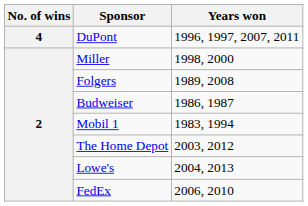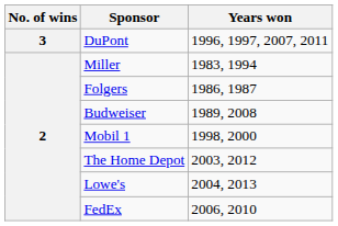 <table class="wikitable" style="font-size: 95%;">
 <tr>
 <th>No. of wins</th>
 <th>Sponsor</th>
 <th>Years won</th>
 </tr>
 <tr>
-<th>4</th>
+<th>3</th>
 <td><a href='#'>DuPont</a></td>
 <td>1996, 1997, 2007, 2011</td>
 </tr>
 <tr>
 <th rowspan="7">2</th>
 <td><a href='#'>Miller</a></td>
-<td>1998, 2000</td>
+<td>1983, 1994</td>
 </tr>
 <tr>
 <td><a href='#'>Folgers</a></td>
+<td>1986, 1987</td>
+</tr>
+<tr>
+<td><a href='#'>Budweiser</a></td>
 <td>1989, 2008</td>
 </tr>
 <tr>
-<td><a href='#'>Budweiser</a></td>
-<td>1986, 1987</td>
-</tr>
-<tr>
 <td><a href='#'>Mobil 1</a></td>
-<td>1983, 1994</td>
+<td>1998, 2000</td>
 </tr>
 <tr>
 <td><a href='#'>The Home Depot</a></td>
 <td>2003, 2012</td>
 </tr>
 <tr>
 <td><a href='#'>Lowe's</a></td>
 <td>2004, 2013</td>
 </tr>
 <tr>
 <td><a href='#'>FedEx</a></td>
 <td>2006, 2010</td>
 </tr>
 </table>
